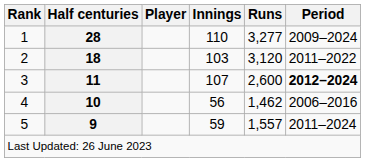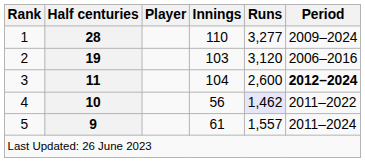 <table class="wikitable plainrowheaders sortable">
 <tr>
 <th scope=col>Rank</th>
 <th scope=col>Half centuries</th>
 <th scope=col>Player</th>
 <th scope=col>Innings</th>
 <th scope=col>Runs</th>
 <th scope=col>Period</th>
 </tr>
 <tr>
 <td align=center>1</td>
 <th scope=row style=text-align:center;>28</th>
 <td></td>
 <td align=center>110</td>
 <td align=center>3,277</td>
 <td>2009–2024</td>
 </tr>
 <tr>
 <td align=center>2</td>
-<th scope=row style=text-align:center;>18</th>
+<th scope=row style=text-align:center;>19</th>
 <td></td>
 <td align=center>103</td>
 <td align=center>3,120</td>
-<td>2011–2022</td>
+<td>2006–2016</td>
 </tr>
 <tr>
 <td align=center>3</td>
 <th scope=row style=text-align:center;>11</th>
 <td></td>
-<td align=center>107</td>
+<td align=center>104</td>
 <td align=center>2,600</td>
 <td><strong>2012–2024</strong></td>
 </tr>
 <tr>
 <td align=center>4</td>
 <th scope=row style=text-align:center;>10</th>
 <td></td>
 <td align=center>56</td>
-<td align=center>1,462</td>
-<td>2006–2016</td>
+<td align=center style="background: lavender;">1,462</td>
+<td>2011–2022</td>
 </tr>
 <tr>
 <td align=center>5</td>
 <th scope=row style=text-align:center;>9</th>
 <td></td>
-<td align=center>59</td>
+<td align=center>61</td>
 <td align=center>1,557</td>
 <td>2011–2024</td>
 </tr>
 <tr class=sortbottom>
 <td colspan=6><small>Last Updated: 26 June 2023</small></td>
 </tr>
 </table>
